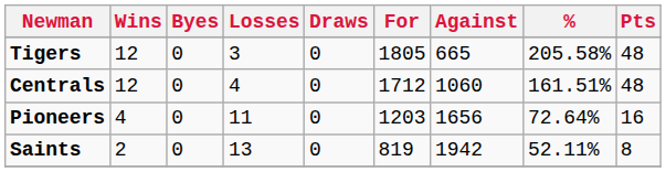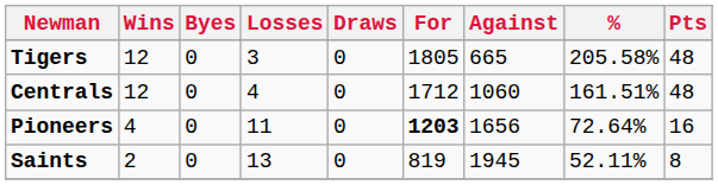 <table class="wikitable">
 <tr>
 <th style="color:crimson">Newman</th>
 <th style="color:crimson">Wins</th>
 <th style="color:crimson">Byes</th>
 <th style="color:crimson">Losses</th>
 <th style="color:crimson">Draws</th>
 <th style="color:crimson">For</th>
 <th style="color:crimson">Against</th>
 <th style="color:crimson">%</th>
 <th style="color:crimson">Pts</th>
 </tr>
 <tr>
 </tr>
 <tr>
 </tr>
 <tr>
 <td><strong>	Tigers 	</strong></td>
 <td>12</td>
 <td>0</td>
 <td>3</td>
 <td>0</td>
 <td>1805</td>
 <td>665</td>
 <td>205.58%</td>
 <td>48</td>
 </tr>
 <tr>
 <td><strong>	Centrals	</strong></td>
 <td>12</td>
 <td>0</td>
 <td>4</td>
 <td>0</td>
 <td>1712</td>
 <td>1060</td>
 <td>161.51%</td>
 <td>48</td>
 </tr>
 <tr>
 <td><strong>	Pioneers	</strong></td>
 <td>4</td>
 <td>0</td>
 <td>11</td>
 <td>0</td>
-<td>1203</td>
+<td><strong>1203</strong></td>
 <td>1656</td>
 <td>72.64%</td>
 <td>16</td>
 </tr>
 <tr>
 <td><strong>Saints</strong></td>
 <td>2</td>
 <td>0</td>
 <td>13</td>
 <td>0</td>
 <td>819</td>
-<td>1942</td>
+<td>1945</td>
 <td>52.11%</td>
 <td>8</td>
 </tr>
 <tr>
 </tr>
 </table>
